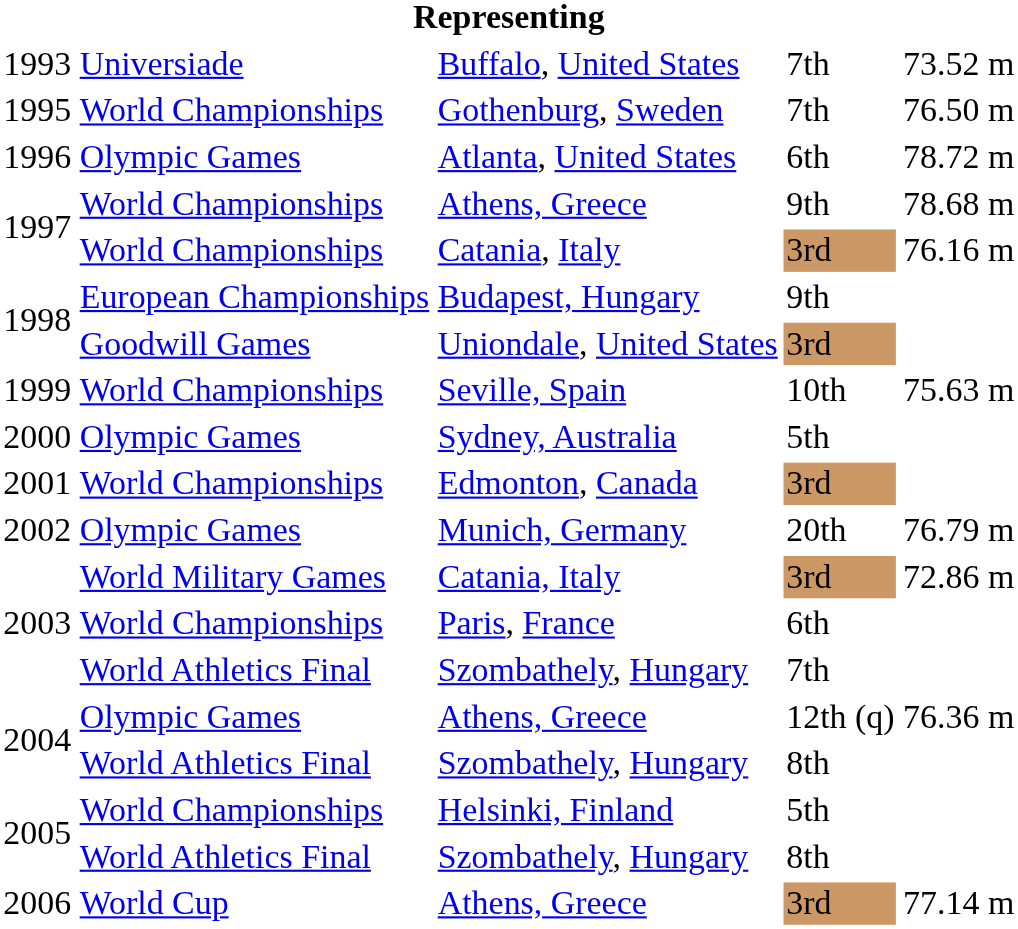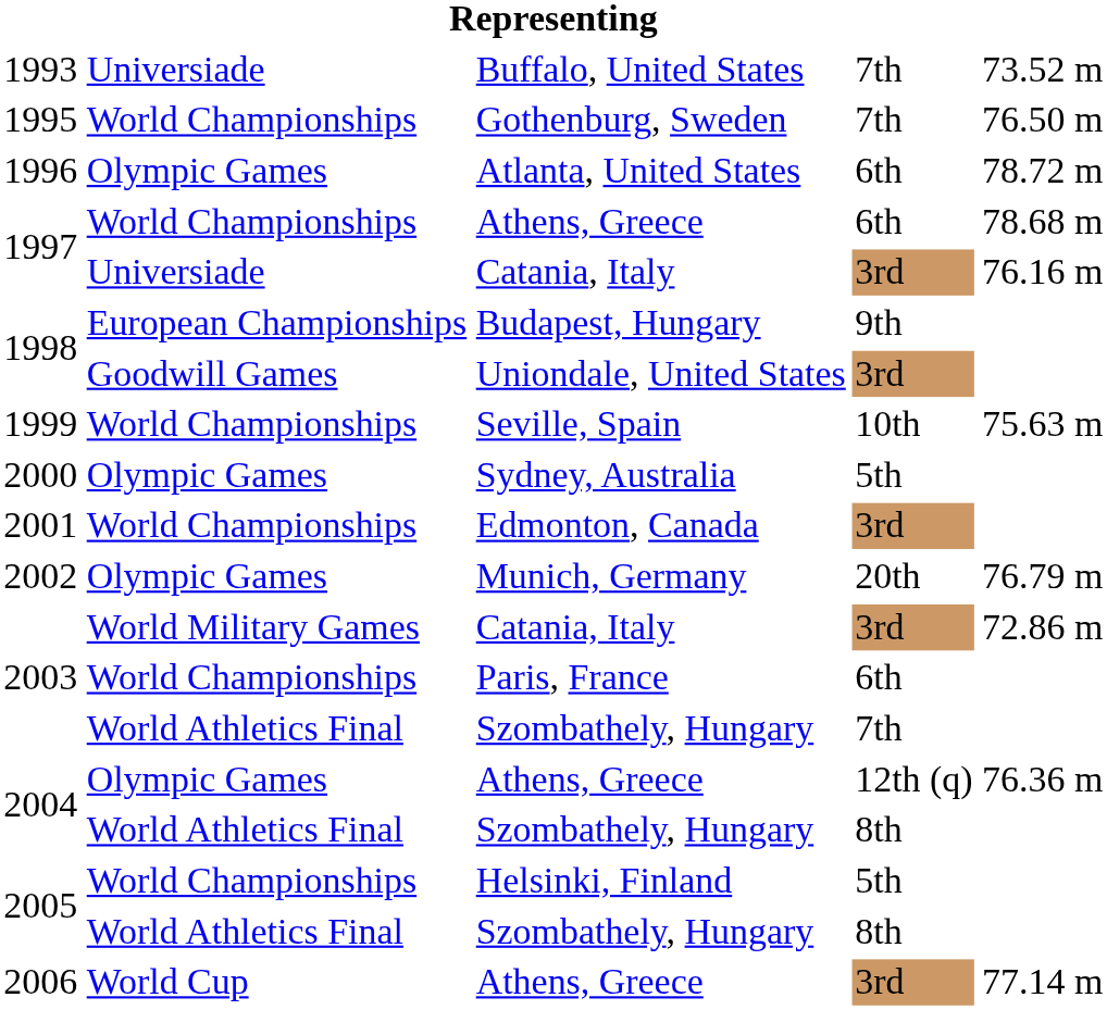 <table>
 <tr>
 <th colspan="5">Representing </th>
 </tr>
 <tr>
 <td>1993</td>
 <td><a href='#'>Universiade</a></td>
 <td><a href='#'>Buffalo</a>, <a href='#'>United States</a></td>
 <td>7th</td>
 <td>73.52 m</td>
 </tr>
 <tr>
 <td>1995</td>
 <td><a href='#'>World Championships</a></td>
 <td><a href='#'>Gothenburg</a>, <a href='#'>Sweden</a></td>
 <td>7th</td>
 <td>76.50 m</td>
 </tr>
 <tr>
 <td>1996</td>
 <td><a href='#'>Olympic Games</a></td>
 <td><a href='#'>Atlanta</a>, <a href='#'>United States</a></td>
 <td>6th</td>
 <td>78.72 m</td>
 </tr>
 <tr>
 <td rowspan=2>1997</td>
 <td><a href='#'>World Championships</a></td>
 <td><a href='#'>Athens, Greece</a></td>
-<td>9th</td>
+<td>6th</td>
 <td>78.68 m</td>
 </tr>
 <tr>
-<td><a href='#'>World Championships</a></td>
+<td><a href='#'>Universiade</a></td>
 <td><a href='#'>Catania</a>, <a href='#'>Italy</a></td>
 <td bgcolor="cc9966">3rd</td>
 <td>76.16 m</td>
 </tr>
 <tr>
 <td rowspan=2>1998</td>
 <td><a href='#'>European Championships</a></td>
 <td><a href='#'>Budapest, Hungary</a></td>
 <td>9th</td>
 <td></td>
 </tr>
 <tr>
 <td><a href='#'>Goodwill Games</a></td>
 <td><a href='#'>Uniondale</a>, <a href='#'>United States</a></td>
 <td bgcolor="cc9966">3rd</td>
 <td></td>
 </tr>
 <tr>
 <td>1999</td>
 <td><a href='#'>World Championships</a></td>
 <td><a href='#'>Seville, Spain</a></td>
 <td>10th</td>
 <td>75.63 m</td>
 </tr>
 <tr>
 <td>2000</td>
 <td><a href='#'>Olympic Games</a></td>
 <td><a href='#'>Sydney, Australia</a></td>
 <td>5th</td>
 <td></td>
 </tr>
 <tr>
 <td>2001</td>
 <td><a href='#'>World Championships</a></td>
 <td><a href='#'>Edmonton</a>, <a href='#'>Canada</a></td>
 <td bgcolor="cc9966">3rd</td>
 <td></td>
 </tr>
 <tr>
 <td>2002</td>
 <td><a href='#'>Olympic Games</a></td>
 <td><a href='#'>Munich, Germany</a></td>
 <td>20th</td>
 <td>76.79 m</td>
 </tr>
 <tr>
 <td rowspan=3>2003</td>
 <td><a href='#'>World Military Games</a></td>
 <td><a href='#'>Catania, Italy</a></td>
 <td bgcolor="cc9966">3rd</td>
 <td>72.86 m</td>
 </tr>
 <tr>
 <td><a href='#'>World Championships</a></td>
 <td><a href='#'>Paris</a>, <a href='#'>France</a></td>
 <td>6th</td>
 <td></td>
 </tr>
 <tr>
 <td><a href='#'>World Athletics Final</a></td>
 <td><a href='#'>Szombathely</a>, <a href='#'>Hungary</a></td>
 <td>7th</td>
 <td></td>
 </tr>
 <tr>
 <td rowspan=2>2004</td>
 <td><a href='#'>Olympic Games</a></td>
 <td><a href='#'>Athens, Greece</a></td>
 <td>12th (q)</td>
 <td>76.36 m</td>
 </tr>
 <tr>
 <td><a href='#'>World Athletics Final</a></td>
 <td><a href='#'>Szombathely</a>, <a href='#'>Hungary</a></td>
 <td>8th</td>
 <td></td>
 </tr>
 <tr>
 <td rowspan=2>2005</td>
 <td><a href='#'>World Championships</a></td>
 <td><a href='#'>Helsinki, Finland</a></td>
 <td>5th</td>
 <td></td>
 </tr>
 <tr>
 <td><a href='#'>World Athletics Final</a></td>
 <td><a href='#'>Szombathely</a>, <a href='#'>Hungary</a></td>
 <td>8th</td>
 <td></td>
 </tr>
 <tr>
 <td>2006</td>
 <td><a href='#'>World Cup</a></td>
 <td><a href='#'>Athens, Greece</a></td>
 <td bgcolor="cc9966">3rd</td>
 <td>77.14 m</td>
 </tr>
 </table>
